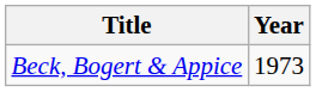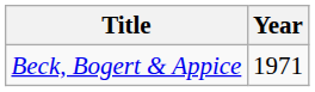 <table class="wikitable">
 <tr>
 <th>Title</th>
 <th>Year</th>
 </tr>
 <tr>
 <td><em><a href='#'>Beck, Bogert & Appice</a></em></td>
-<td>1973</td>
+<td>1971</td>
 </tr>
 </table>
